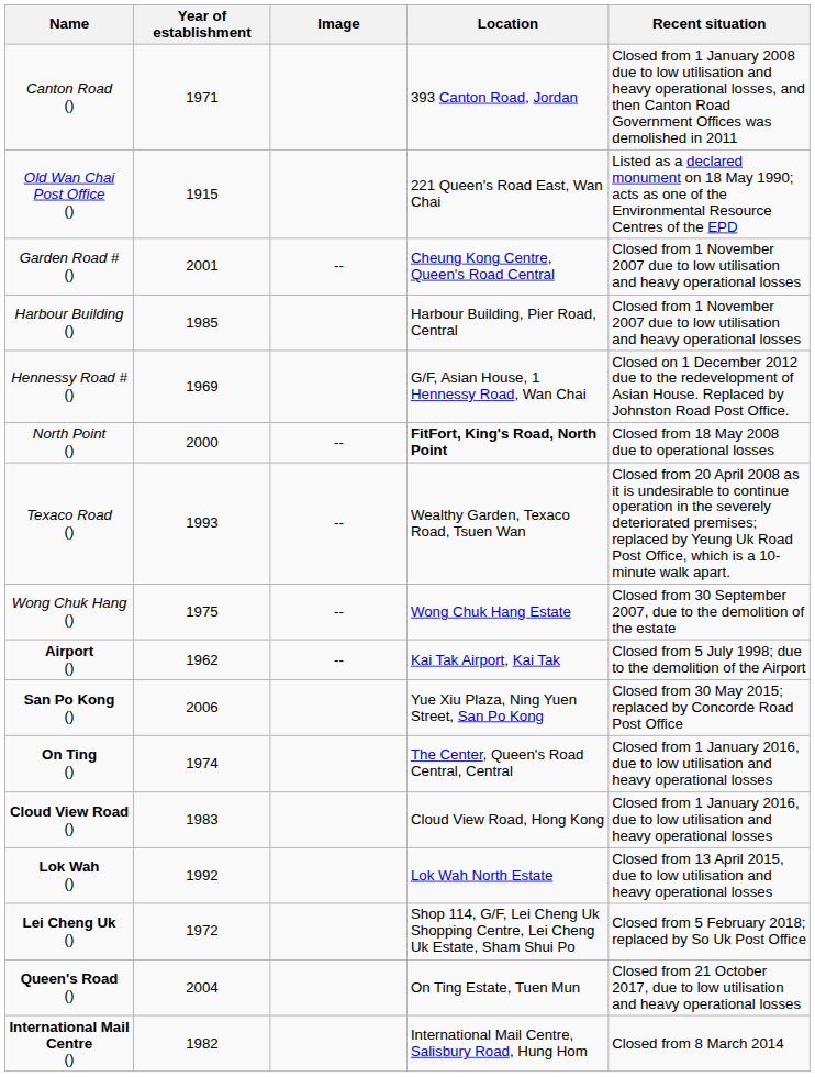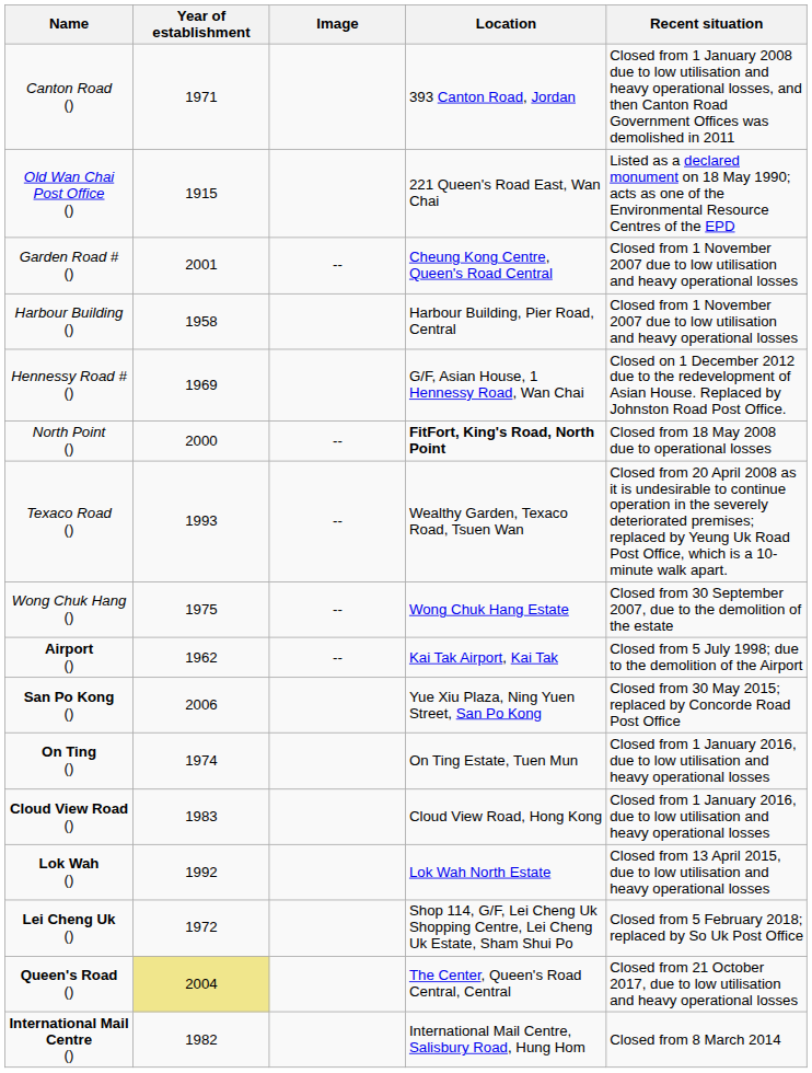 <table class="wikitable" width="100%">
 <tr>
 <th width="16%">Name</th>
 <th width="17%">Year of<br>establishment</th>
 <th width="17%">Image</th>
 <th width="25%">Location</th>
 <th width="25%">Recent situation</th>
 </tr>
 <tr>
 <td align="center"><em>Canton Road</em><br>()</td>
 <td align="center">1971</td>
 <td align="center"></td>
 <td>393 <a href='#'>Canton Road</a>, <a href='#'>Jordan</a></td>
 <td>Closed from 1 January 2008 due to low utilisation and heavy operational losses, and then Canton Road Government Offices was demolished in 2011</td>
 </tr>
 <tr>
 <td align="center"><em><a href='#'>Old Wan Chai Post Office</a></em><br>()</td>
 <td align="center">1915</td>
 <td align="center"></td>
 <td>221 Queen's Road East, Wan Chai</td>
 <td>Listed as a <a href='#'>declared monument</a> on 18 May 1990; acts as one of the Environmental Resource Centres of the <a href='#'>EPD</a></td>
 </tr>
 <tr>
 <td align="center"><em>Garden Road</em> #<br>()</td>
 <td align="center">2001</td>
 <td align="center">--</td>
 <td><a href='#'>Cheung Kong Centre</a>, <a href='#'>Queen's Road Central</a></td>
 <td>Closed from 1 November 2007 due to low utilisation and heavy operational losses</td>
 </tr>
 <tr>
 <td align="center"><em>Harbour Building</em><br>()</td>
-<td align="center">1985</td>
+<td align="center">1958</td>
 <td align="center"></td>
 <td>Harbour Building, Pier Road, Central</td>
 <td>Closed from 1 November 2007 due to low utilisation and heavy operational losses</td>
 </tr>
 <tr>
 <td align="center"><em>Hennessy Road #</em><br>()</td>
 <td align="center">1969</td>
 <td align="center"></td>
 <td>G/F, Asian House, 1 <a href='#'>Hennessy Road</a>, Wan Chai</td>
 <td>Closed on 1 December 2012 due to the redevelopment of Asian House. Replaced by Johnston Road Post Office.</td>
 </tr>
 <tr>
 <td align="center"><em>North Point</em><br>()</td>
 <td align="center">2000</td>
 <td align="center">--</td>
 <td><strong>FitFort, King's Road, North Point</strong></td>
 <td>Closed from 18 May 2008 due to operational losses</td>
 </tr>
 <tr>
 <td align="center"><em>Texaco Road</em><br>()</td>
 <td align="center">1993</td>
 <td align="center">--</td>
 <td>Wealthy Garden, Texaco Road, Tsuen Wan</td>
 <td>Closed from 20 April 2008 as it is undesirable to continue operation in the severely deteriorated premises; replaced by Yeung Uk Road Post Office, which is a 10-minute walk apart.</td>
 </tr>
 <tr>
 <td align="center"><em>Wong Chuk Hang</em><br>()</td>
 <td align="center">1975</td>
 <td align="center">--</td>
 <td><a href='#'>Wong Chuk Hang Estate</a></td>
 <td>Closed from 30 September 2007, due to the demolition of the estate</td>
 </tr>
 <tr>
 <td align="center"><strong>Airport</strong><br>()</td>
 <td align="center">1962</td>
 <td align="center">--</td>
 <td><a href='#'>Kai Tak Airport</a>, <a href='#'>Kai Tak</a></td>
 <td>Closed from 5 July 1998; due to the demolition of the Airport</td>
 </tr>
 <tr>
 <td align="center"><strong>San Po Kong</strong><br>()</td>
 <td align="center">2006</td>
 <td align="center"></td>
 <td>Yue Xiu Plaza, Ning Yuen Street, <a href='#'>San Po Kong</a></td>
 <td>Closed from 30 May 2015; replaced by Concorde Road Post Office</td>
 </tr>
 <tr>
 <td align="center"><strong>On Ting</strong><br>()</td>
 <td align="center">1974</td>
 <td align="center"></td>
-<td><a href='#'>The Center</a>, Queen's Road Central, Central</td>
+<td>On Ting Estate, Tuen Mun</td>
 <td>Closed from 1 January 2016, due to low utilisation and heavy operational losses</td>
 </tr>
 <tr>
 <td align="center"><strong>Cloud View Road</strong><br>()</td>
 <td align="center">1983</td>
 <td align="center"></td>
 <td>Cloud View Road, Hong Kong</td>
 <td>Closed from 1 January 2016, due to low utilisation and heavy operational losses</td>
 </tr>
 <tr>
 <td align="center"><strong>Lok Wah</strong><br>()</td>
 <td align="center">1992</td>
 <td align="center"></td>
 <td><a href='#'>Lok Wah North Estate</a></td>
 <td>Closed from 13 April 2015, due to low utilisation and heavy operational losses</td>
 </tr>
 <tr>
 <td align="center"><strong>Lei Cheng Uk</strong><br>()</td>
 <td align="center">1972</td>
 <td align="center"></td>
 <td>Shop 114, G/F, Lei Cheng Uk Shopping Centre, Lei Cheng Uk Estate, Sham Shui Po</td>
 <td>Closed from 5 February 2018; replaced by So Uk Post Office</td>
 </tr>
 <tr>
 <td align="center"><strong>Queen's Road</strong><br>()</td>
-<td align="center">2004</td>
+<td align="center" style="background: khaki;">2004</td>
 <td align="center"></td>
-<td>On Ting Estate, Tuen Mun</td>
+<td><a href='#'>The Center</a>, Queen's Road Central, Central</td>
 <td>Closed from 21 October 2017, due to low utilisation and heavy operational losses</td>
 </tr>
 <tr>
 <td align="center"><strong>International Mail Centre</strong><br>()</td>
 <td align="center">1982</td>
 <td align="center"></td>
 <td>International Mail Centre, <a href='#'>Salisbury Road</a>, Hung Hom</td>
 <td>Closed from 8 March 2014</td>
 </tr>
 </table>
